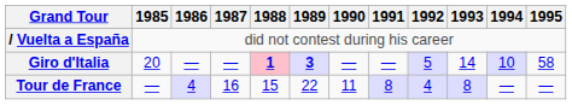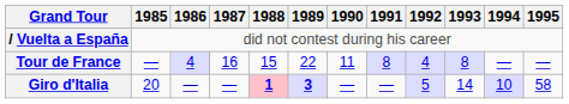 <table class="wikitable plainrowheaders">
 <tr>
 <th scope="col"><a href='#'>Grand Tour</a></th>
 <th scope="col">1985</th>
 <th scope="col">1986</th>
 <th scope="col">1987</th>
 <th scope="col">1988</th>
 <th scope="col">1989</th>
 <th scope="col">1990</th>
 <th scope="col">1991</th>
 <th scope="col">1992</th>
 <th scope="col">1993</th>
 <th scope="col">1994</th>
 <th scope="col">1995</th>
 </tr>
 <tr style="text-align:center;">
 <th scope="row">/ <a href='#'>Vuelta a España</a></th>
 <td style="color:#4d4d4d;" colspan=11>did not contest during his career</td>
 </tr>
 <tr style="text-align:center;">
+<th scope="row"> <a href='#'>Tour de France</a></th>
+<td><a href='#'>—</a></td>
+<td style="background:#ddddff;"><a href='#'>4</a></td>
+<td><a href='#'>16</a></td>
+<td><a href='#'>15</a></td>
+<td><a href='#'>22</a></td>
+<td><a href='#'>11</a></td>
+<td style="background:#ddddff;"><a href='#'>8</a></td>
+<td style="background:#ddddff;"><a href='#'>4</a></td>
+<td style="background:#ddddff;"><a href='#'>8</a></td>
+<td><a href='#'>—</a></td>
+<td><a href='#'>—</a></td>
+</tr>
+<tr style="text-align:center;">
 <th scope="row"> <a href='#'>Giro d'Italia</a></th>
 <td><a href='#'>20</a></td>
 <td><a href='#'>—</a></td>
 <td><a href='#'>—</a></td>
 <td bgcolor=pink><strong><a href='#'>1</a></strong></td>
 <td style="background:#ddddff;"><strong><a href='#'>3</a></strong></td>
 <td><a href='#'>—</a></td>
 <td><a href='#'>—</a></td>
 <td style="background:#ddddff;"><a href='#'>5</a></td>
 <td><a href='#'>14</a></td>
 <td style="background:#ddddff;"><a href='#'>10</a></td>
 <td><a href='#'>58</a></td>
 </tr>
-<tr style="text-align:center;">
-<th scope="row"> <a href='#'>Tour de France</a></th>
-<td><a href='#'>—</a></td>
-<td style="background:#ddddff;"><a href='#'>4</a></td>
-<td><a href='#'>16</a></td>
-<td><a href='#'>15</a></td>
-<td><a href='#'>22</a></td>
-<td><a href='#'>11</a></td>
-<td style="background:#ddddff;"><a href='#'>8</a></td>
-<td style="background:#ddddff;"><a href='#'>4</a></td>
-<td style="background:#ddddff;"><a href='#'>8</a></td>
-<td><a href='#'>—</a></td>
-<td><a href='#'>—</a></td>
-</tr>
 </table>
